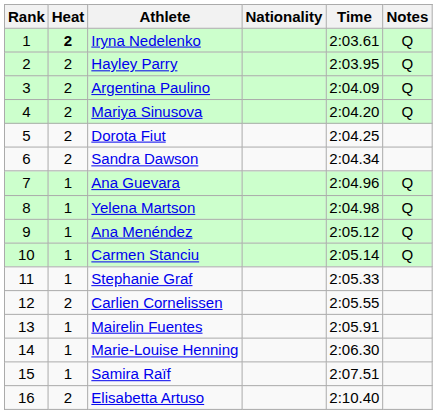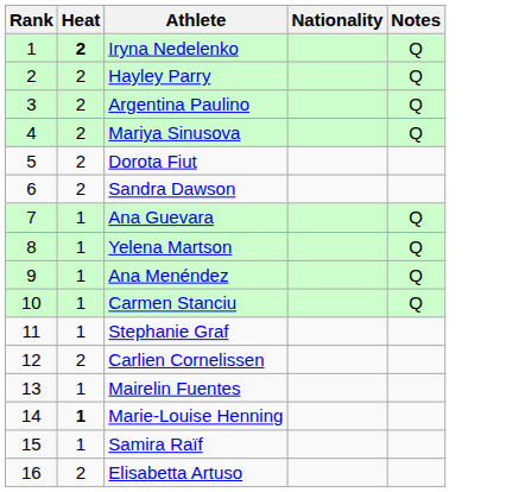 <table class="wikitable sortable" style="text-align:center;font-size:95%">
 <tr>
 <th>Rank</th>
 <th>Heat</th>
 <th>Athlete</th>
 <th>Nationality</th>
-<th>Time</th>
 <th>Notes</th>
 </tr>
 <tr bgcolor=ccffcc>
 <td>1</td>
 <td><strong>2</strong></td>
 <td align="left"><a href='#'>Iryna Nedelenko</a></td>
 <td align=left></td>
-<td>2:03.61</td>
 <td>Q</td>
 </tr>
 <tr bgcolor=ccffcc>
 <td>2</td>
 <td>2</td>
 <td align="left"><a href='#'>Hayley Parry</a></td>
 <td align=left></td>
-<td>2:03.95</td>
 <td>Q</td>
 </tr>
 <tr bgcolor=ccffcc>
 <td>3</td>
 <td>2</td>
 <td align="left"><a href='#'>Argentina Paulino</a></td>
 <td align=left></td>
-<td>2:04.09</td>
 <td>Q</td>
 </tr>
 <tr bgcolor=ccffcc>
 <td>4</td>
 <td>2</td>
 <td align="left"><a href='#'>Mariya Sinusova</a></td>
 <td align=left></td>
-<td>2:04.20</td>
 <td>Q</td>
 </tr>
 <tr>
 <td>5</td>
 <td>2</td>
 <td align="left"><a href='#'>Dorota Fiut</a></td>
 <td align=left></td>
-<td>2:04.25</td>
 <td></td>
 </tr>
 <tr>
 <td>6</td>
 <td>2</td>
 <td align="left"><a href='#'>Sandra Dawson</a></td>
 <td align=left></td>
-<td>2:04.34</td>
 <td></td>
 </tr>
 <tr bgcolor=ccffcc>
 <td>7</td>
 <td>1</td>
 <td align="left"><a href='#'>Ana Guevara</a></td>
 <td align=left></td>
-<td>2:04.96</td>
 <td>Q</td>
 </tr>
 <tr bgcolor=ccffcc>
 <td>8</td>
 <td>1</td>
 <td align="left"><a href='#'>Yelena Martson</a></td>
 <td align=left></td>
-<td>2:04.98</td>
 <td>Q</td>
 </tr>
 <tr bgcolor=ccffcc>
 <td>9</td>
 <td>1</td>
 <td align="left"><a href='#'>Ana Menéndez</a></td>
 <td align=left></td>
-<td>2:05.12</td>
 <td>Q</td>
 </tr>
 <tr bgcolor=ccffcc>
 <td>10</td>
 <td>1</td>
 <td align="left"><a href='#'>Carmen Stanciu</a></td>
 <td align=left></td>
-<td>2:05.14</td>
 <td>Q</td>
 </tr>
 <tr>
 <td>11</td>
 <td>1</td>
 <td align="left"><a href='#'>Stephanie Graf</a></td>
 <td align=left></td>
-<td>2:05.33</td>
 <td></td>
 </tr>
 <tr>
 <td>12</td>
 <td>2</td>
 <td align="left"><a href='#'>Carlien Cornelissen</a></td>
 <td align=left></td>
-<td>2:05.55</td>
 <td></td>
 </tr>
 <tr>
 <td>13</td>
 <td>1</td>
 <td align="left"><a href='#'>Mairelin Fuentes</a></td>
 <td align=left></td>
-<td>2:05.91</td>
 <td></td>
 </tr>
 <tr>
 <td>14</td>
-<td>1</td>
+<td><strong>1</strong></td>
 <td align="left"><a href='#'>Marie-Louise Henning</a></td>
 <td align=left></td>
-<td>2:06.30</td>
 <td></td>
 </tr>
 <tr>
 <td>15</td>
 <td>1</td>
 <td align="left"><a href='#'>Samira Raïf</a></td>
 <td align=left></td>
-<td>2:07.51</td>
 <td></td>
 </tr>
 <tr>
 <td>16</td>
 <td>2</td>
 <td align="left"><a href='#'>Elisabetta Artuso</a></td>
 <td align=left></td>
-<td>2:10.40</td>
 <td></td>
 </tr>
 </table>
